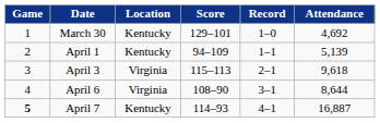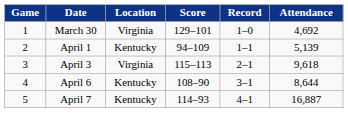 <table class="wikitable" style="width:80%;">
 <tr style="text-align:center; background:#0E3386; color:#FFFFFF;">
 <td><strong>Game</strong></td>
 <td><strong>Date</strong></td>
 <td><strong>Location</strong></td>
 <td><strong>Score</strong></td>
 <td><strong>Record</strong></td>
 <td><strong>Attendance</strong></td>
 </tr>
 <tr style="text-align:center;" bgcolor="">
 <td>1</td>
 <td>March 30</td>
-<td>Kentucky</td>
+<td>Virginia</td>
 <td>129–101</td>
 <td>1–0</td>
 <td>4,692</td>
 </tr>
 <tr style="text-align:center;" bgcolor="">
 <td>2</td>
 <td>April 1</td>
 <td>Kentucky</td>
 <td>94–109</td>
 <td>1–1</td>
 <td>5,139</td>
 </tr>
 <tr style="text-align:center;" bgcolor="">
 <td>3</td>
 <td>April 3</td>
 <td>Virginia</td>
 <td>115–113</td>
 <td>2–1</td>
 <td>9,618</td>
 </tr>
 <tr style="text-align:center;" bgcolor="">
 <td>4</td>
 <td>April 6</td>
-<td>Virginia</td>
+<td>Kentucky</td>
 <td>108–90</td>
 <td>3–1</td>
 <td>8,644</td>
 </tr>
 <tr style="text-align:center;" bgcolor="">
-<td><strong>5</strong></td>
+<td>5</td>
 <td>April 7</td>
 <td>Kentucky</td>
 <td>114–93</td>
 <td>4–1</td>
 <td>16,887</td>
 </tr>
 </table>
